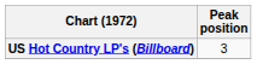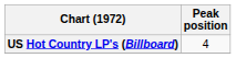 <table class="wikitable plainrowheaders" style="text-align:center">
 <tr>
 <th scope="col">Chart (1972)</th>
 <th scope="col">Peak<br>position</th>
 </tr>
 <tr>
 <th scope = "row">US <a href='#'>Hot Country LP's</a> (<em><a href='#'>Billboard</a></em>)</th>
-<td>3</td>
+<td>4</td>
 </tr>
 <tr>
 </tr>
 </table>
